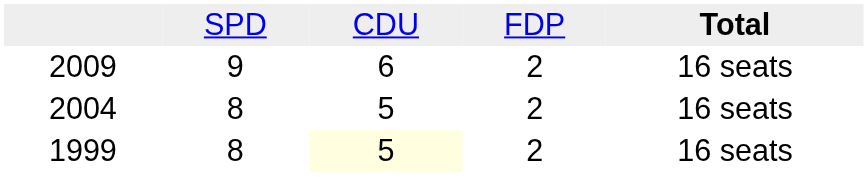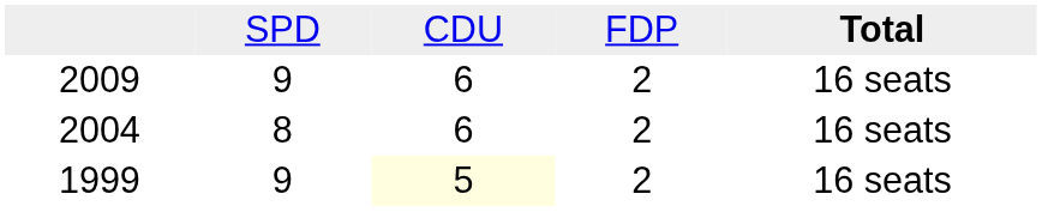 <table border="0" cellpadding="2" cellspacing="0" width="450">
 <tr bgcolor="#eeeeee" align="center">
 <td></td>
 <td><a href='#'>SPD</a></td>
 <td><a href='#'>CDU</a></td>
 <td><a href='#'>FDP</a></td>
 <td><strong>Total</strong></td>
 </tr>
 <tr align="center">
 <td>2009</td>
 <td>9</td>
 <td>6</td>
 <td>2</td>
 <td>16 seats</td>
 </tr>
 <tr align="center">
 <td>2004</td>
 <td>8</td>
-<td>5</td>
+<td>6</td>
 <td>2</td>
 <td>16 seats</td>
 </tr>
 <tr align="center">
 <td>1999</td>
-<td>8</td>
+<td>9</td>
 <td style="background: lightyellow;">5</td>
 <td>2</td>
 <td>16 seats</td>
 </tr>
 </table>
